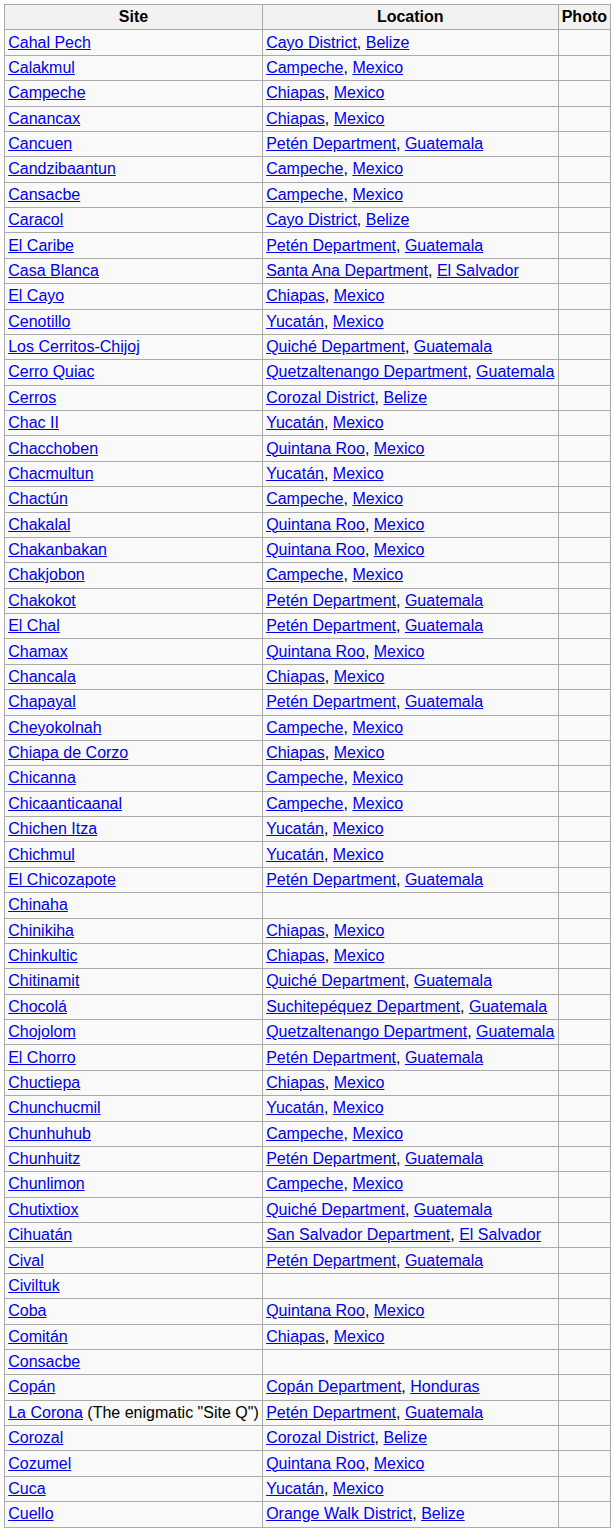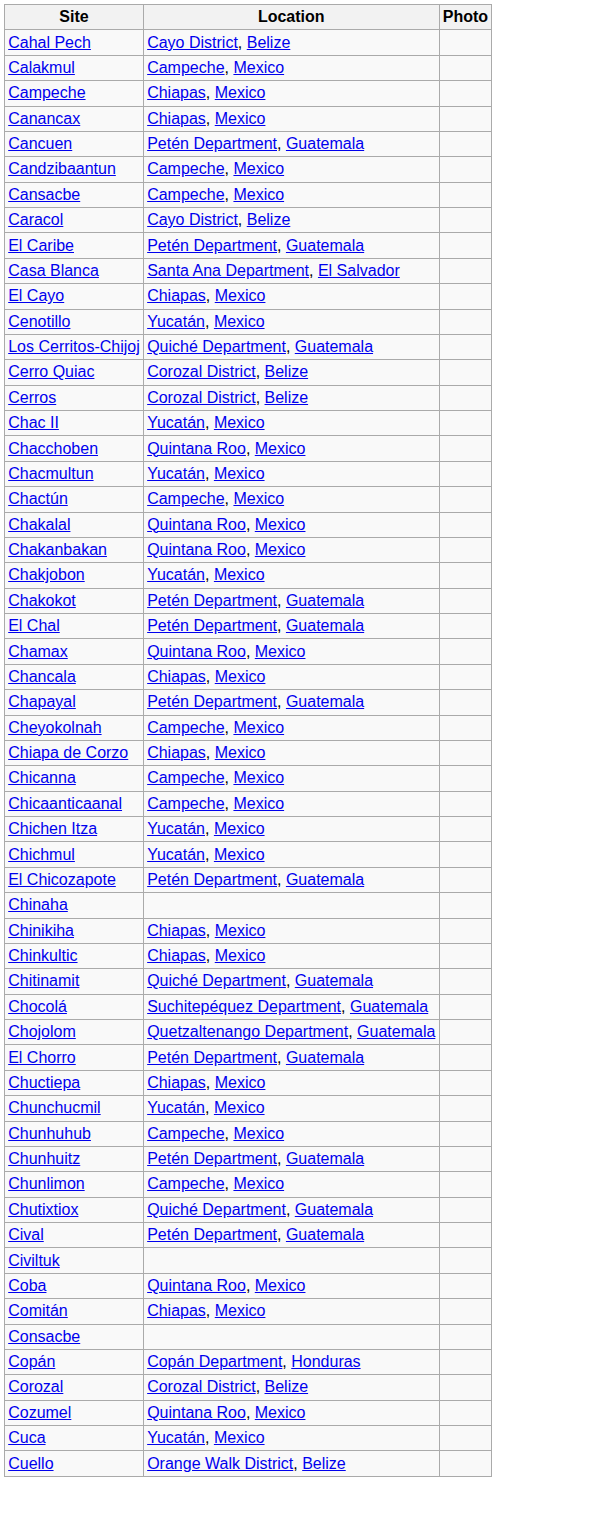 <table class="wikitable sortable" align="left" style="margin: 1em auto 1em auto">
 <tr>
 <th>Site</th>
 <th>Location</th>
 <th>Photo</th>
 </tr>
 <tr>
 <td><a href='#'>Cahal Pech</a></td>
 <td><a href='#'>Cayo District</a>, <a href='#'>Belize</a></td>
 <td></td>
 </tr>
 <tr>
 <td><a href='#'>Calakmul</a></td>
 <td><a href='#'>Campeche</a>, <a href='#'>Mexico</a></td>
 <td></td>
 </tr>
 <tr>
 <td><a href='#'>Campeche</a></td>
 <td><a href='#'>Chiapas</a>, <a href='#'>Mexico</a></td>
 <td></td>
 </tr>
 <tr>
 <td><a href='#'>Canancax</a></td>
 <td><a href='#'>Chiapas</a>, <a href='#'>Mexico</a></td>
 <td></td>
 </tr>
 <tr>
 <td><a href='#'>Cancuen</a></td>
 <td><a href='#'>Petén Department</a>, <a href='#'>Guatemala</a></td>
 <td></td>
 </tr>
 <tr>
 <td><a href='#'>Candzibaantun</a></td>
 <td><a href='#'>Campeche</a>, <a href='#'>Mexico</a></td>
 <td></td>
 </tr>
 <tr>
 <td><a href='#'>Cansacbe</a></td>
 <td><a href='#'>Campeche</a>, <a href='#'>Mexico</a></td>
 <td></td>
 </tr>
 <tr>
 <td><a href='#'>Caracol</a></td>
 <td><a href='#'>Cayo District</a>, <a href='#'>Belize</a></td>
 <td></td>
 </tr>
 <tr>
 <td><a href='#'>El Caribe</a></td>
 <td><a href='#'>Petén Department</a>, <a href='#'>Guatemala</a></td>
 <td></td>
 </tr>
 <tr>
 <td><a href='#'>Casa Blanca</a></td>
 <td><a href='#'>Santa Ana Department</a>, <a href='#'>El Salvador</a></td>
 <td></td>
 </tr>
 <tr>
 <td><a href='#'>El Cayo</a></td>
 <td><a href='#'>Chiapas</a>, <a href='#'>Mexico</a></td>
 <td></td>
 </tr>
 <tr>
 <td><a href='#'>Cenotillo</a></td>
 <td><a href='#'>Yucatán</a>, <a href='#'>Mexico</a></td>
 <td></td>
 </tr>
 <tr>
 <td><a href='#'>Los Cerritos-Chijoj</a></td>
 <td><a href='#'>Quiché Department</a>, <a href='#'>Guatemala</a></td>
 <td></td>
 </tr>
 <tr>
 <td><a href='#'>Cerro Quiac</a></td>
-<td><a href='#'>Quetzaltenango Department</a>, <a href='#'>Guatemala</a></td>
+<td><a href='#'>Corozal District</a>, <a href='#'>Belize</a></td>
 <td></td>
 </tr>
 <tr>
 <td><a href='#'>Cerros</a></td>
 <td><a href='#'>Corozal District</a>, <a href='#'>Belize</a></td>
 <td></td>
 </tr>
 <tr>
 <td><a href='#'>Chac II</a></td>
 <td><a href='#'>Yucatán</a>, <a href='#'>Mexico</a></td>
 <td></td>
 </tr>
 <tr>
 <td><a href='#'>Chacchoben</a></td>
 <td><a href='#'>Quintana Roo</a>, <a href='#'>Mexico</a></td>
 <td></td>
 </tr>
 <tr>
 <td><a href='#'>Chacmultun</a></td>
 <td><a href='#'>Yucatán</a>, <a href='#'>Mexico</a></td>
 <td></td>
 </tr>
 <tr>
 <td><a href='#'>Chactún</a></td>
 <td><a href='#'>Campeche</a>, <a href='#'>Mexico</a></td>
 <td></td>
 </tr>
 <tr>
 <td><a href='#'>Chakalal</a></td>
 <td><a href='#'>Quintana Roo</a>, <a href='#'>Mexico</a></td>
 <td></td>
 </tr>
 <tr>
 <td><a href='#'>Chakanbakan</a></td>
 <td><a href='#'>Quintana Roo</a>, <a href='#'>Mexico</a></td>
 <td></td>
 </tr>
 <tr>
 <td><a href='#'>Chakjobon</a></td>
-<td><a href='#'>Campeche</a>, <a href='#'>Mexico</a></td>
+<td><a href='#'>Yucatán</a>, <a href='#'>Mexico</a></td>
 <td></td>
 </tr>
 <tr>
 <td><a href='#'>Chakokot</a></td>
 <td><a href='#'>Petén Department</a>, <a href='#'>Guatemala</a></td>
 <td></td>
 </tr>
 <tr>
 <td><a href='#'>El Chal</a></td>
 <td><a href='#'>Petén Department</a>, <a href='#'>Guatemala</a></td>
 <td></td>
 </tr>
 <tr>
 <td><a href='#'>Chamax</a></td>
 <td><a href='#'>Quintana Roo</a>, <a href='#'>Mexico</a></td>
 <td></td>
 </tr>
 <tr>
 <td><a href='#'>Chancala</a></td>
 <td><a href='#'>Chiapas</a>, <a href='#'>Mexico</a></td>
 <td></td>
 </tr>
 <tr>
 <td><a href='#'>Chapayal</a></td>
 <td><a href='#'>Petén Department</a>, <a href='#'>Guatemala</a></td>
 <td></td>
 </tr>
 <tr>
 <td><a href='#'>Cheyokolnah</a></td>
 <td><a href='#'>Campeche</a>, <a href='#'>Mexico</a></td>
 <td></td>
 </tr>
 <tr>
 <td><a href='#'>Chiapa de Corzo</a></td>
 <td><a href='#'>Chiapas</a>, <a href='#'>Mexico</a></td>
 <td></td>
 </tr>
 <tr>
 <td><a href='#'>Chicanna</a></td>
 <td><a href='#'>Campeche</a>, <a href='#'>Mexico</a></td>
 <td></td>
 </tr>
 <tr>
 <td><a href='#'>Chicaanticaanal</a></td>
 <td><a href='#'>Campeche</a>, <a href='#'>Mexico</a></td>
 <td></td>
 </tr>
 <tr>
 <td><a href='#'>Chichen Itza</a></td>
 <td><a href='#'>Yucatán</a>, <a href='#'>Mexico</a></td>
 <td></td>
 </tr>
 <tr>
 <td><a href='#'>Chichmul</a></td>
 <td><a href='#'>Yucatán</a>, <a href='#'>Mexico</a></td>
 <td></td>
 </tr>
 <tr>
 <td><a href='#'>El Chicozapote</a></td>
 <td><a href='#'>Petén Department</a>, <a href='#'>Guatemala</a></td>
 <td></td>
 </tr>
 <tr>
 <td><a href='#'>Chinaha</a></td>
 <td></td>
 <td></td>
 </tr>
 <tr>
 <td><a href='#'>Chinikiha</a></td>
 <td><a href='#'>Chiapas</a>, <a href='#'>Mexico</a></td>
 <td></td>
 </tr>
 <tr>
 <td><a href='#'>Chinkultic</a></td>
 <td><a href='#'>Chiapas</a>, <a href='#'>Mexico</a></td>
 <td></td>
 </tr>
 <tr>
 <td><a href='#'>Chitinamit</a></td>
 <td><a href='#'>Quiché Department</a>, <a href='#'>Guatemala</a></td>
 <td></td>
 </tr>
 <tr>
 <td><a href='#'>Chocolá</a></td>
 <td><a href='#'>Suchitepéquez Department</a>, <a href='#'>Guatemala</a></td>
 <td></td>
 </tr>
 <tr>
 <td><a href='#'>Chojolom</a></td>
 <td><a href='#'>Quetzaltenango Department</a>, <a href='#'>Guatemala</a></td>
 <td></td>
 </tr>
 <tr>
 <td><a href='#'>El Chorro</a></td>
 <td><a href='#'>Petén Department</a>, <a href='#'>Guatemala</a></td>
 <td></td>
 </tr>
 <tr>
 <td><a href='#'>Chuctiepa</a></td>
 <td><a href='#'>Chiapas</a>, <a href='#'>Mexico</a></td>
 <td></td>
 </tr>
 <tr>
 <td><a href='#'>Chunchucmil</a></td>
 <td><a href='#'>Yucatán</a>, <a href='#'>Mexico</a></td>
 <td></td>
 </tr>
 <tr>
 <td><a href='#'>Chunhuhub</a></td>
 <td><a href='#'>Campeche</a>, <a href='#'>Mexico</a></td>
 <td></td>
 </tr>
 <tr>
 <td><a href='#'>Chunhuitz</a></td>
 <td><a href='#'>Petén Department</a>, <a href='#'>Guatemala</a></td>
 <td></td>
 </tr>
 <tr>
 <td><a href='#'>Chunlimon</a></td>
 <td><a href='#'>Campeche</a>, <a href='#'>Mexico</a></td>
 <td></td>
 </tr>
 <tr>
 <td><a href='#'>Chutixtiox</a></td>
 <td><a href='#'>Quiché Department</a>, <a href='#'>Guatemala</a></td>
 <td></td>
 </tr>
 <tr>
-<td><a href='#'>Cihuatán</a></td>
-<td><a href='#'>San Salvador Department</a>, <a href='#'>El Salvador</a></td>
-<td></td>
-</tr>
-<tr>
 <td><a href='#'>Cival</a></td>
 <td><a href='#'>Petén Department</a>, <a href='#'>Guatemala</a></td>
 <td></td>
 </tr>
 <tr>
 <td><a href='#'>Civiltuk</a></td>
 <td></td>
 <td></td>
 </tr>
 <tr>
 <td><a href='#'>Coba</a></td>
 <td><a href='#'>Quintana Roo</a>, <a href='#'>Mexico</a></td>
 <td></td>
 </tr>
 <tr>
 <td><a href='#'>Comitán</a></td>
 <td><a href='#'>Chiapas</a>, <a href='#'>Mexico</a></td>
 <td></td>
 </tr>
 <tr>
 <td><a href='#'>Consacbe</a></td>
 <td></td>
 <td></td>
 </tr>
 <tr>
 <td><a href='#'>Copán</a></td>
 <td><a href='#'>Copán Department</a>, <a href='#'>Honduras</a></td>
 <td></td>
 </tr>
 <tr>
-<td><a href='#'>La Corona</a> (The enigmatic "Site Q")</td>
-<td><a href='#'>Petén Department</a>, <a href='#'>Guatemala</a></td>
-<td></td>
-</tr>
-<tr>
 <td><a href='#'>Corozal</a></td>
 <td><a href='#'>Corozal District</a>, <a href='#'>Belize</a></td>
 <td></td>
 </tr>
 <tr>
 <td><a href='#'>Cozumel</a></td>
 <td><a href='#'>Quintana Roo</a>, <a href='#'>Mexico</a></td>
 <td></td>
 </tr>
 <tr>
 <td><a href='#'>Cuca</a></td>
 <td><a href='#'>Yucatán</a>, <a href='#'>Mexico</a></td>
 <td></td>
 </tr>
 <tr>
 <td><a href='#'>Cuello</a></td>
 <td><a href='#'>Orange Walk District</a>, <a href='#'>Belize</a></td>
 <td></td>
 </tr>
 </table>
